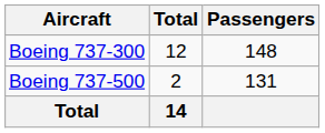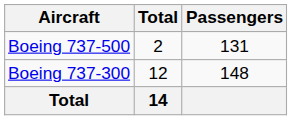 <table class="wikitable" style="margin: 1em auto;">
 <tr>
 <th>Aircraft</th>
 <th>Total</th>
 <th>Passengers <br> </th>
 </tr>
 <tr>
+<td><a href='#'>Boeing 737-500</a></td>
+<td align=center>2</td>
+<td align=center>131</td>
+</tr>
+<tr>
 <td><a href='#'>Boeing 737-300</a></td>
 <td align=center>12</td>
 <td align=center>148</td>
-</tr>
-<tr>
-<td><a href='#'>Boeing 737-500</a></td>
-<td align=center>2</td>
-<td align=center>131</td>
 </tr>
 <tr>
 <th>Total</th>
 <th>14</th>
 <th></th>
 </tr>
 </table>
